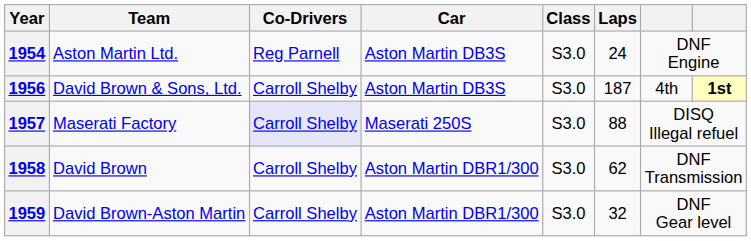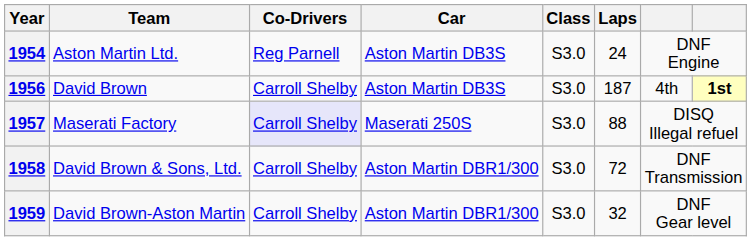 <table class="wikitable" style="text-align:center; font-size:90%">
 <tr>
 <th>Year</th>
 <th>Team</th>
 <th>Co-Drivers</th>
 <th>Car</th>
 <th>Class</th>
 <th>Laps</th>
 <th></th>
 <th></th>
 </tr>
 <tr>
 <th><a href='#'>1954</a></th>
 <td align="left"> <a href='#'>Aston Martin Ltd.</a></td>
 <td align="left"> <a href='#'>Reg Parnell</a></td>
 <td align="left"><a href='#'>Aston Martin DB3S</a></td>
 <td>S3.0</td>
 <td>24</td>
 <td colspan=2>DNF<br>Engine</td>
 </tr>
 <tr>
 <th><a href='#'>1956</a></th>
-<td align="left"> <a href='#'>David Brown & Sons, Ltd.</a></td>
+<td align="left"> <a href='#'>David Brown</a></td>
 <td align="left"> <a href='#'>Carroll Shelby</a></td>
 <td align="left"><a href='#'>Aston Martin DB3S</a></td>
 <td>S3.0</td>
 <td>187</td>
 <td>4th</td>
 <td style="background:#ffffbf;"><strong>1st</strong></td>
 </tr>
 <tr>
 <th><a href='#'>1957</a></th>
 <td align="left"> <a href='#'>Maserati Factory</a></td>
 <td align="left" style="background: lavender;"> <a href='#'>Carroll Shelby</a></td>
 <td align="left"><a href='#'>Maserati 250S</a></td>
 <td>S3.0</td>
 <td>88</td>
 <td colspan=2>DISQ<br>Illegal refuel</td>
 </tr>
 <tr>
 <th><a href='#'>1958</a></th>
-<td align="left"> <a href='#'>David Brown</a></td>
+<td align="left"> <a href='#'>David Brown & Sons, Ltd.</a></td>
 <td align="left"> <a href='#'>Carroll Shelby</a></td>
 <td align="left"><a href='#'>Aston Martin DBR1/300</a></td>
 <td>S3.0</td>
-<td>62</td>
+<td>72</td>
 <td colspan=2>DNF<br>Transmission</td>
 </tr>
 <tr>
 <th><a href='#'>1959</a></th>
 <td align="left"> <a href='#'>David Brown-Aston Martin</a></td>
 <td align="left"> <a href='#'>Carroll Shelby</a></td>
 <td align="left"><a href='#'>Aston Martin DBR1/300</a></td>
 <td>S3.0</td>
 <td>32</td>
 <td colspan=2>DNF<br>Gear level</td>
 </tr>
 </table>
